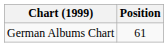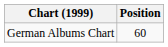 <table class="wikitable sortable plainrowheaders" style="text-align:center;">
 <tr>
 <th scope="column">Chart (1999)</th>
 <th scope="column">Position</th>
 </tr>
 <tr>
 <td align="left">German Albums Chart</td>
-<td align="center">61</td>
+<td align="center">60</td>
 </tr>
 </table>
